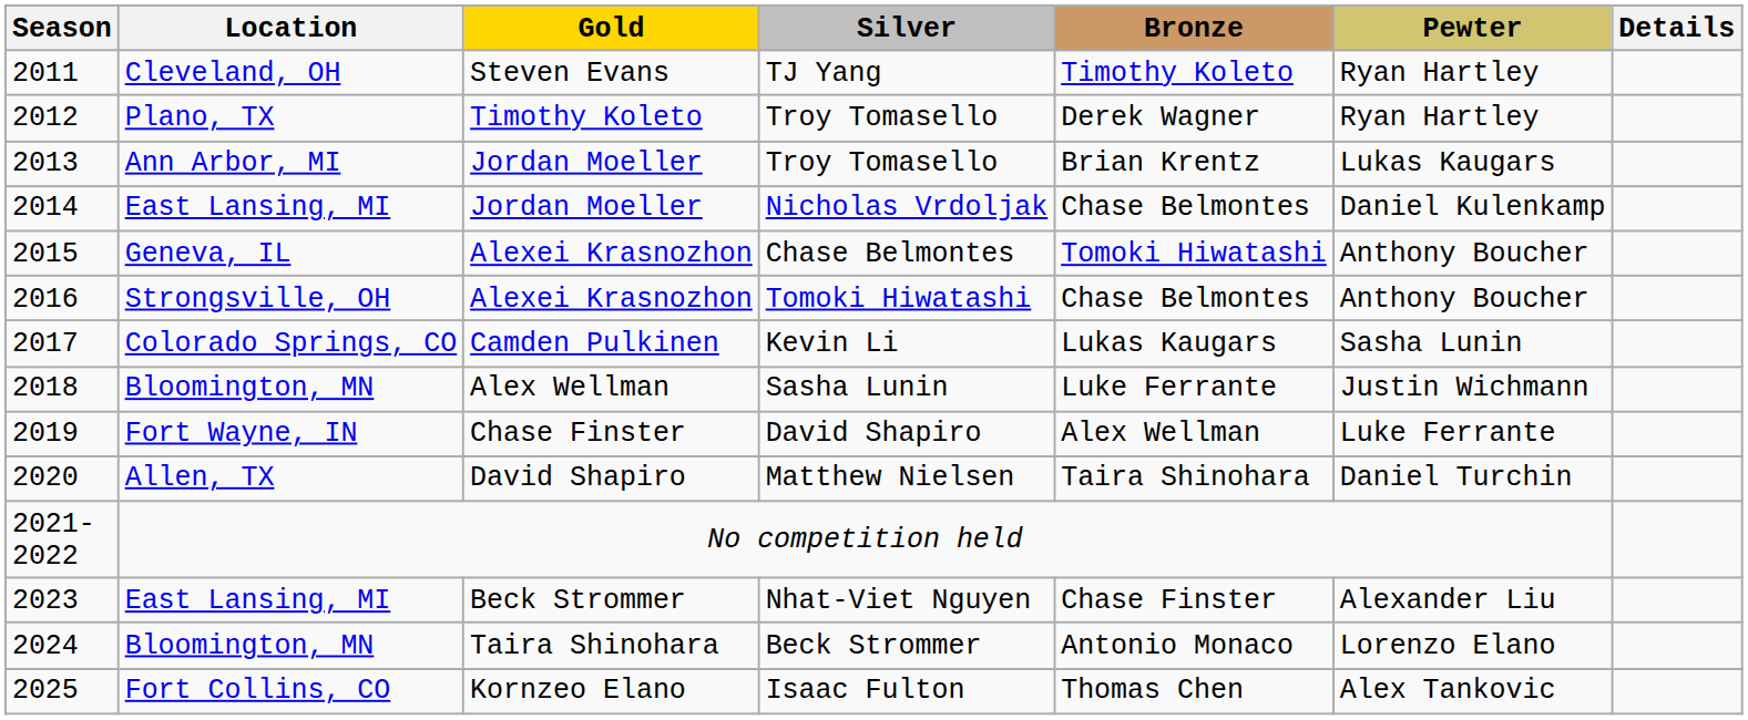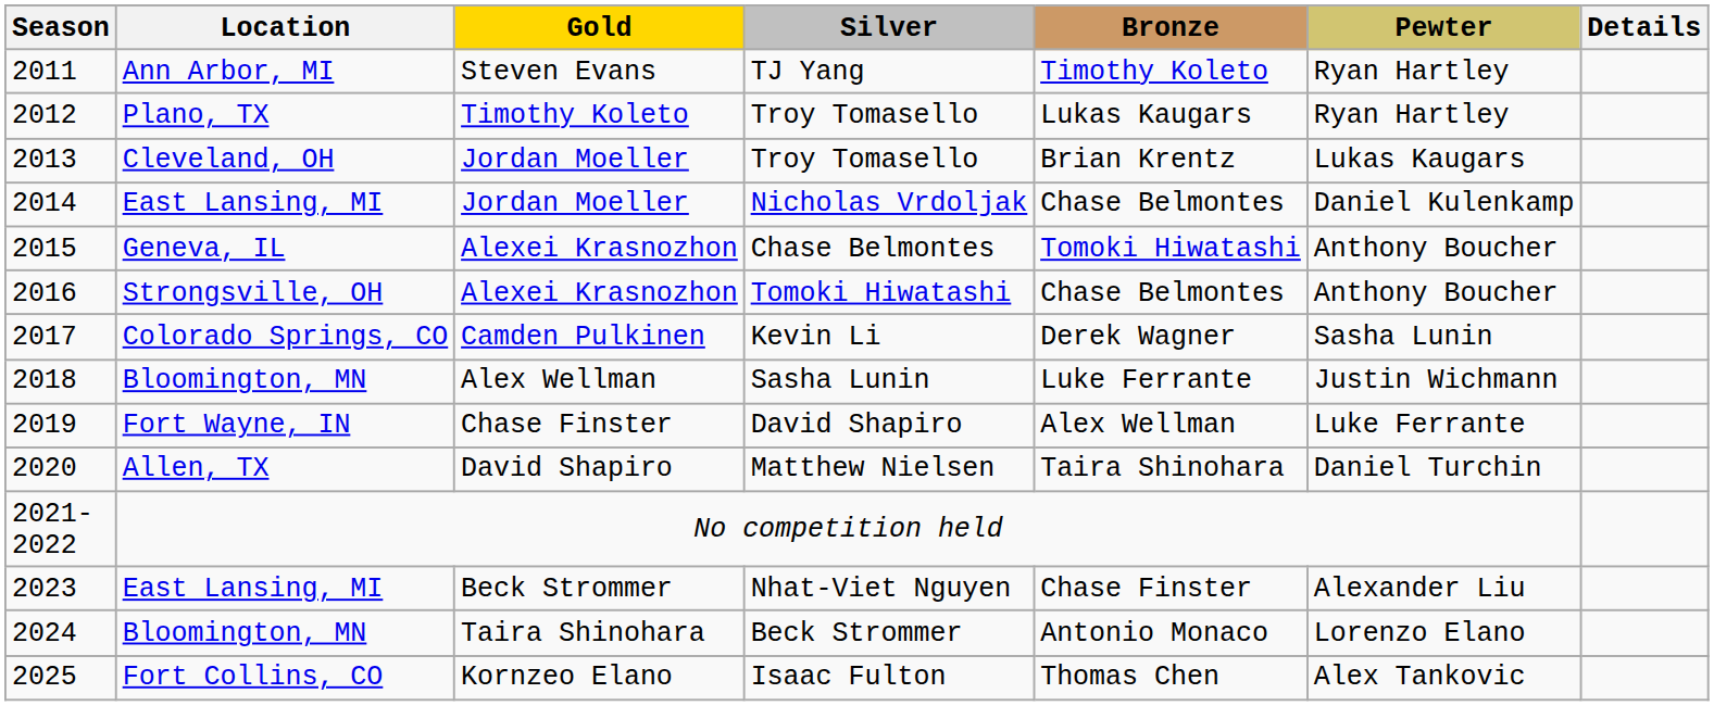 <table class="wikitable">
 <tr>
 <th>Season</th>
 <th>Location</th>
 <td align=center bgcolor=gold><strong>Gold</strong></td>
 <td align=center bgcolor=silver><strong>Silver</strong></td>
 <td align=center bgcolor=cc9966><strong>Bronze</strong></td>
 <td align=center bgcolor=d1c571><strong>Pewter</strong></td>
 <th>Details</th>
 </tr>
 <tr>
 <td>2011</td>
-<td><a href='#'>Cleveland, OH</a></td>
+<td><a href='#'>Ann Arbor, MI</a></td>
 <td>Steven Evans</td>
 <td>TJ Yang</td>
 <td><a href='#'>Timothy Koleto</a></td>
 <td>Ryan Hartley</td>
 <td></td>
 </tr>
 <tr>
 <td>2012</td>
 <td><a href='#'>Plano, TX</a></td>
 <td><a href='#'>Timothy Koleto</a></td>
 <td>Troy Tomasello</td>
-<td>Derek Wagner</td>
+<td>Lukas Kaugars</td>
 <td>Ryan Hartley</td>
 <td></td>
 </tr>
 <tr>
 <td>2013</td>
-<td><a href='#'>Ann Arbor, MI</a></td>
+<td><a href='#'>Cleveland, OH</a></td>
 <td><a href='#'>Jordan Moeller</a></td>
 <td>Troy Tomasello</td>
 <td>Brian Krentz</td>
 <td>Lukas Kaugars</td>
 <td></td>
 </tr>
 <tr>
 <td>2014</td>
 <td><a href='#'>East Lansing, MI</a></td>
 <td><a href='#'>Jordan Moeller</a></td>
 <td><a href='#'>Nicholas Vrdoljak</a></td>
 <td>Chase Belmontes</td>
 <td>Daniel Kulenkamp</td>
 <td></td>
 </tr>
 <tr>
 <td>2015</td>
 <td><a href='#'>Geneva, IL</a></td>
 <td><a href='#'>Alexei Krasnozhon</a></td>
 <td>Chase Belmontes</td>
 <td><a href='#'>Tomoki Hiwatashi</a></td>
 <td>Anthony Boucher</td>
 <td></td>
 </tr>
 <tr>
 <td>2016</td>
 <td><a href='#'>Strongsville, OH</a></td>
 <td><a href='#'>Alexei Krasnozhon</a></td>
 <td><a href='#'>Tomoki Hiwatashi</a></td>
 <td>Chase Belmontes</td>
 <td>Anthony Boucher</td>
 <td></td>
 </tr>
 <tr>
 <td>2017</td>
 <td><a href='#'>Colorado Springs, CO</a></td>
 <td><a href='#'>Camden Pulkinen</a></td>
 <td>Kevin Li</td>
-<td>Lukas Kaugars</td>
+<td>Derek Wagner</td>
 <td>Sasha Lunin</td>
 <td></td>
 </tr>
 <tr>
 <td>2018</td>
 <td><a href='#'>Bloomington, MN</a></td>
 <td>Alex Wellman</td>
 <td>Sasha Lunin</td>
 <td>Luke Ferrante</td>
 <td>Justin Wichmann</td>
 <td></td>
 </tr>
 <tr>
 <td>2019</td>
 <td><a href='#'>Fort Wayne, IN</a></td>
 <td>Chase Finster</td>
 <td>David Shapiro</td>
 <td>Alex Wellman</td>
 <td>Luke Ferrante</td>
 <td></td>
 </tr>
 <tr>
 <td>2020</td>
 <td><a href='#'>Allen, TX</a></td>
 <td>David Shapiro</td>
 <td>Matthew Nielsen</td>
 <td>Taira Shinohara</td>
 <td>Daniel Turchin</td>
 <td></td>
 </tr>
 <tr>
 <td>2021- <br> 2022</td>
 <td colspan="5" align="center"><em>No competition held</em></td>
 <td></td>
 </tr>
 <tr>
 <td>2023</td>
 <td><a href='#'>East Lansing, MI</a></td>
 <td>Beck Strommer</td>
 <td>Nhat-Viet Nguyen</td>
 <td>Chase Finster</td>
 <td>Alexander Liu</td>
 <td></td>
 </tr>
 <tr>
 <td>2024</td>
 <td><a href='#'>Bloomington, MN</a></td>
 <td>Taira Shinohara</td>
 <td>Beck Strommer</td>
 <td>Antonio Monaco</td>
 <td>Lorenzo Elano</td>
 <td></td>
 </tr>
 <tr>
 <td>2025</td>
 <td><a href='#'>Fort Collins, CO</a></td>
 <td>Kornzeo Elano</td>
 <td>Isaac Fulton</td>
 <td>Thomas Chen</td>
 <td>Alex Tankovic</td>
 <td></td>
 </tr>
 </table>
